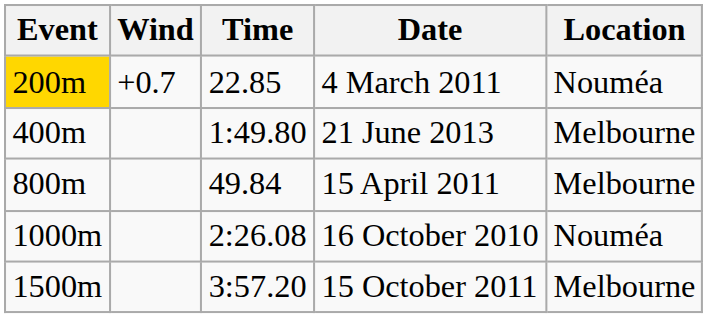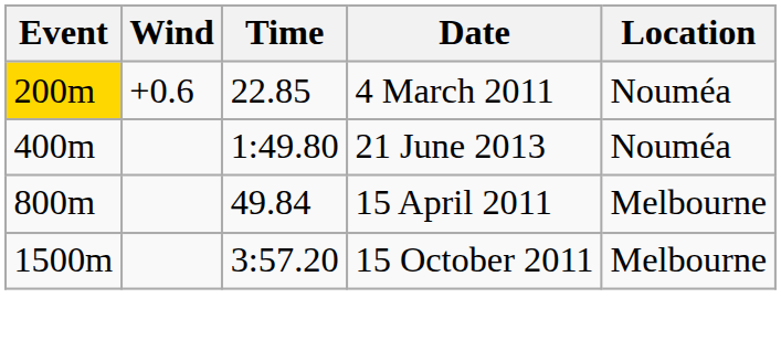 <table class="wikitable">
 <tr>
 <th>Event</th>
 <th>Wind</th>
 <th>Time</th>
 <th>Date</th>
 <th>Location</th>
 </tr>
 <tr>
 <td style="background: gold;">200m</td>
-<td>+0.7</td>
+<td>+0.6</td>
 <td>22.85</td>
 <td>4 March 2011</td>
 <td>Nouméa</td>
 </tr>
 <tr>
 <td>400m</td>
 <td></td>
 <td>1:49.80</td>
 <td>21 June 2013</td>
-<td>Melbourne</td>
+<td>Nouméa</td>
 </tr>
 <tr>
 <td>800m</td>
 <td></td>
 <td>49.84</td>
 <td>15 April 2011</td>
 <td>Melbourne</td>
 </tr>
 <tr>
-<td>1000m</td>
-<td></td>
-<td>2:26.08</td>
-<td>16 October 2010</td>
-<td>Nouméa</td>
-</tr>
-<tr>
 <td>1500m</td>
 <td></td>
 <td>3:57.20</td>
 <td>15 October 2011</td>
 <td>Melbourne</td>
 </tr>
 </table>
